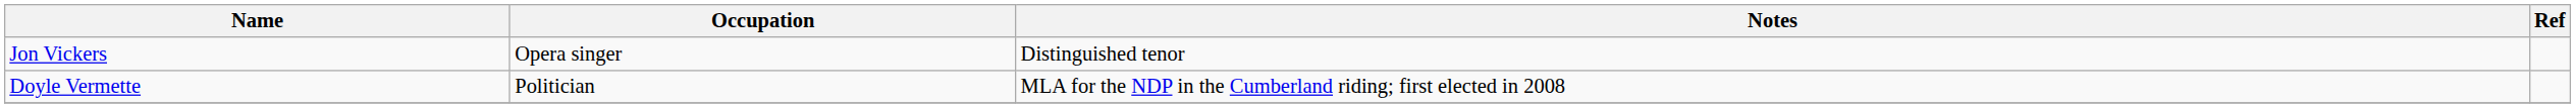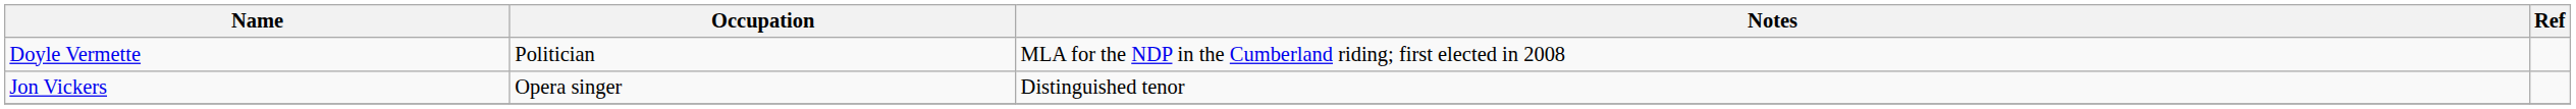 <table class="wikitable sortable">
 <tr align=left>
 <th style="width:20%;">Name</th>
 <th style="width:20%;">Occupation</th>
 <th style="width:60%;">Notes</th>
 <th style="width:20%;">Ref</th>
 </tr>
 <tr>
+<td><a href='#'>Doyle Vermette</a></td>
+<td>Politician</td>
+<td>MLA for the <a href='#'>NDP</a> in the <a href='#'>Cumberland</a> riding; first elected in 2008</td>
+<td></td>
+</tr>
+<tr>
 <td><a href='#'>Jon Vickers</a> </td>
 <td>Opera singer</td>
 <td>Distinguished tenor</td>
 <td></td>
 </tr>
 <tr>
-<td><a href='#'>Doyle Vermette</a></td>
-<td>Politician</td>
-<td>MLA for the <a href='#'>NDP</a> in the <a href='#'>Cumberland</a> riding; first elected in 2008</td>
-<td></td>
-</tr>
-<tr>
 </tr>
 </table>
